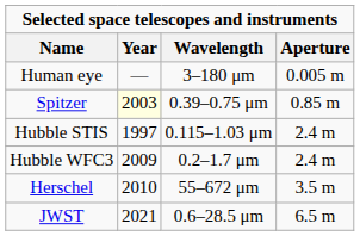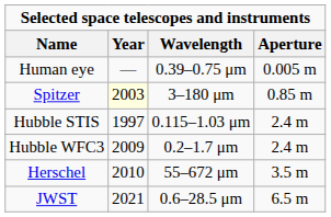 <table class=wikitable style="text-align:center; margin:10px">
 <tr>
 <td colspan="8" style="text-align:center;"><strong>Selected space telescopes and instruments</strong></td>
 </tr>
 <tr>
 <th>Name</th>
 <th>Year</th>
 <th>Wavelength</th>
 <th>Aperture</th>
 </tr>
 <tr>
 <td>Human eye</td>
 <td>—</td>
-<td>3–180 μm</td>
+<td>0.39–0.75 μm</td>
 <td>0.005 m</td>
 </tr>
 <tr>
 <td><a href='#'>Spitzer</a></td>
 <td style="background: lightyellow;">2003</td>
-<td>0.39–0.75 μm</td>
+<td>3–180 μm</td>
 <td>0.85 m</td>
 </tr>
 <tr>
 <td>Hubble STIS</td>
 <td>1997</td>
 <td>0.115–1.03 μm</td>
 <td>2.4 m</td>
 </tr>
 <tr>
 <td>Hubble WFC3</td>
 <td>2009</td>
 <td>0.2–1.7 μm</td>
 <td>2.4 m</td>
 </tr>
 <tr>
 <td><a href='#'>Herschel</a></td>
 <td>2010</td>
 <td>55–672 μm</td>
 <td>3.5 m</td>
 </tr>
 <tr>
 <td><a href='#'>JWST</a></td>
 <td>2021</td>
 <td>0.6–28.5 μm</td>
 <td>6.5 m</td>
 </tr>
 </table>
